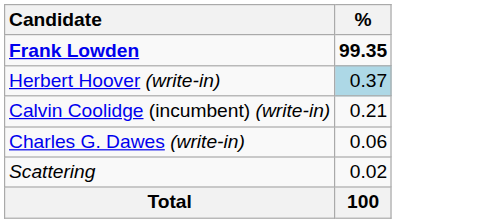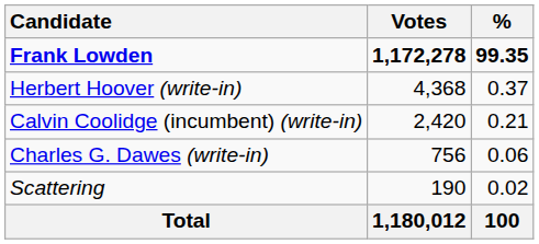 <table class="wikitable sortable plainrowheaders" style="text-align:right">
 <tr>
 <th style="text-align:left;">Candidate</th>
+<th>Votes</th>
 <th>%</th>
 </tr>
 <tr>
 <td style="text-align:left;"><strong><a href='#'>Frank Lowden</a></strong></td>
+<td><strong>1,172,278</strong></td>
 <td><strong>99.35</strong></td>
 </tr>
 <tr>
 <td style="text-align:left;"><a href='#'>Herbert Hoover</a> <em>(write-in)</em></td>
-<td style="background: lightblue;">0.37</td>
+<td>4,368</td>
+<td>0.37</td>
 </tr>
 <tr>
 <td style="text-align:left;"><a href='#'>Calvin Coolidge</a> (incumbent) <em>(write-in)</em></td>
+<td>2,420</td>
 <td>0.21</td>
 </tr>
 <tr>
 <td style="text-align:left;"><a href='#'>Charles G. Dawes</a> <em>(write-in)</em></td>
+<td>756</td>
 <td>0.06</td>
 </tr>
 <tr>
 <td style="text-align:left;"><em>Scattering</em></td>
+<td>190</td>
 <td>0.02</td>
 </tr>
 <tr class="sortbottom">
 <th>Total</th>
+<th>1,180,012</th>
 <th>100</th>
 </tr>
 </table>
